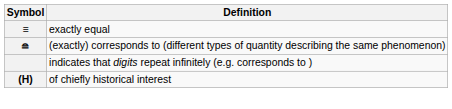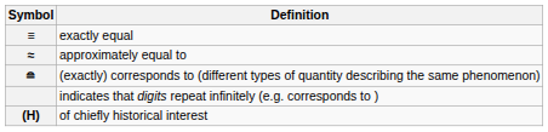 <table class="wikitable">
 <tr>
 <th>Symbol</th>
 <th>Definition</th>
 </tr>
 <tr>
 <th>≡</th>
 <td>exactly equal</td>
+</tr>
+<tr>
+<th>≈</th>
+<td>approximately equal to</td>
 </tr>
 <tr>
 <th>≘</th>
 <td>(exactly) corresponds to (different types of quantity describing the same phenomenon)</td>
 </tr>
 <tr>
 <th><var></var></th>
 <td>indicates that <var>digits</var> repeat infinitely (e.g.  corresponds to )</td>
 </tr>
 <tr>
 <th>(H)</th>
 <td>of chiefly historical interest</td>
 </tr>
 </table>
